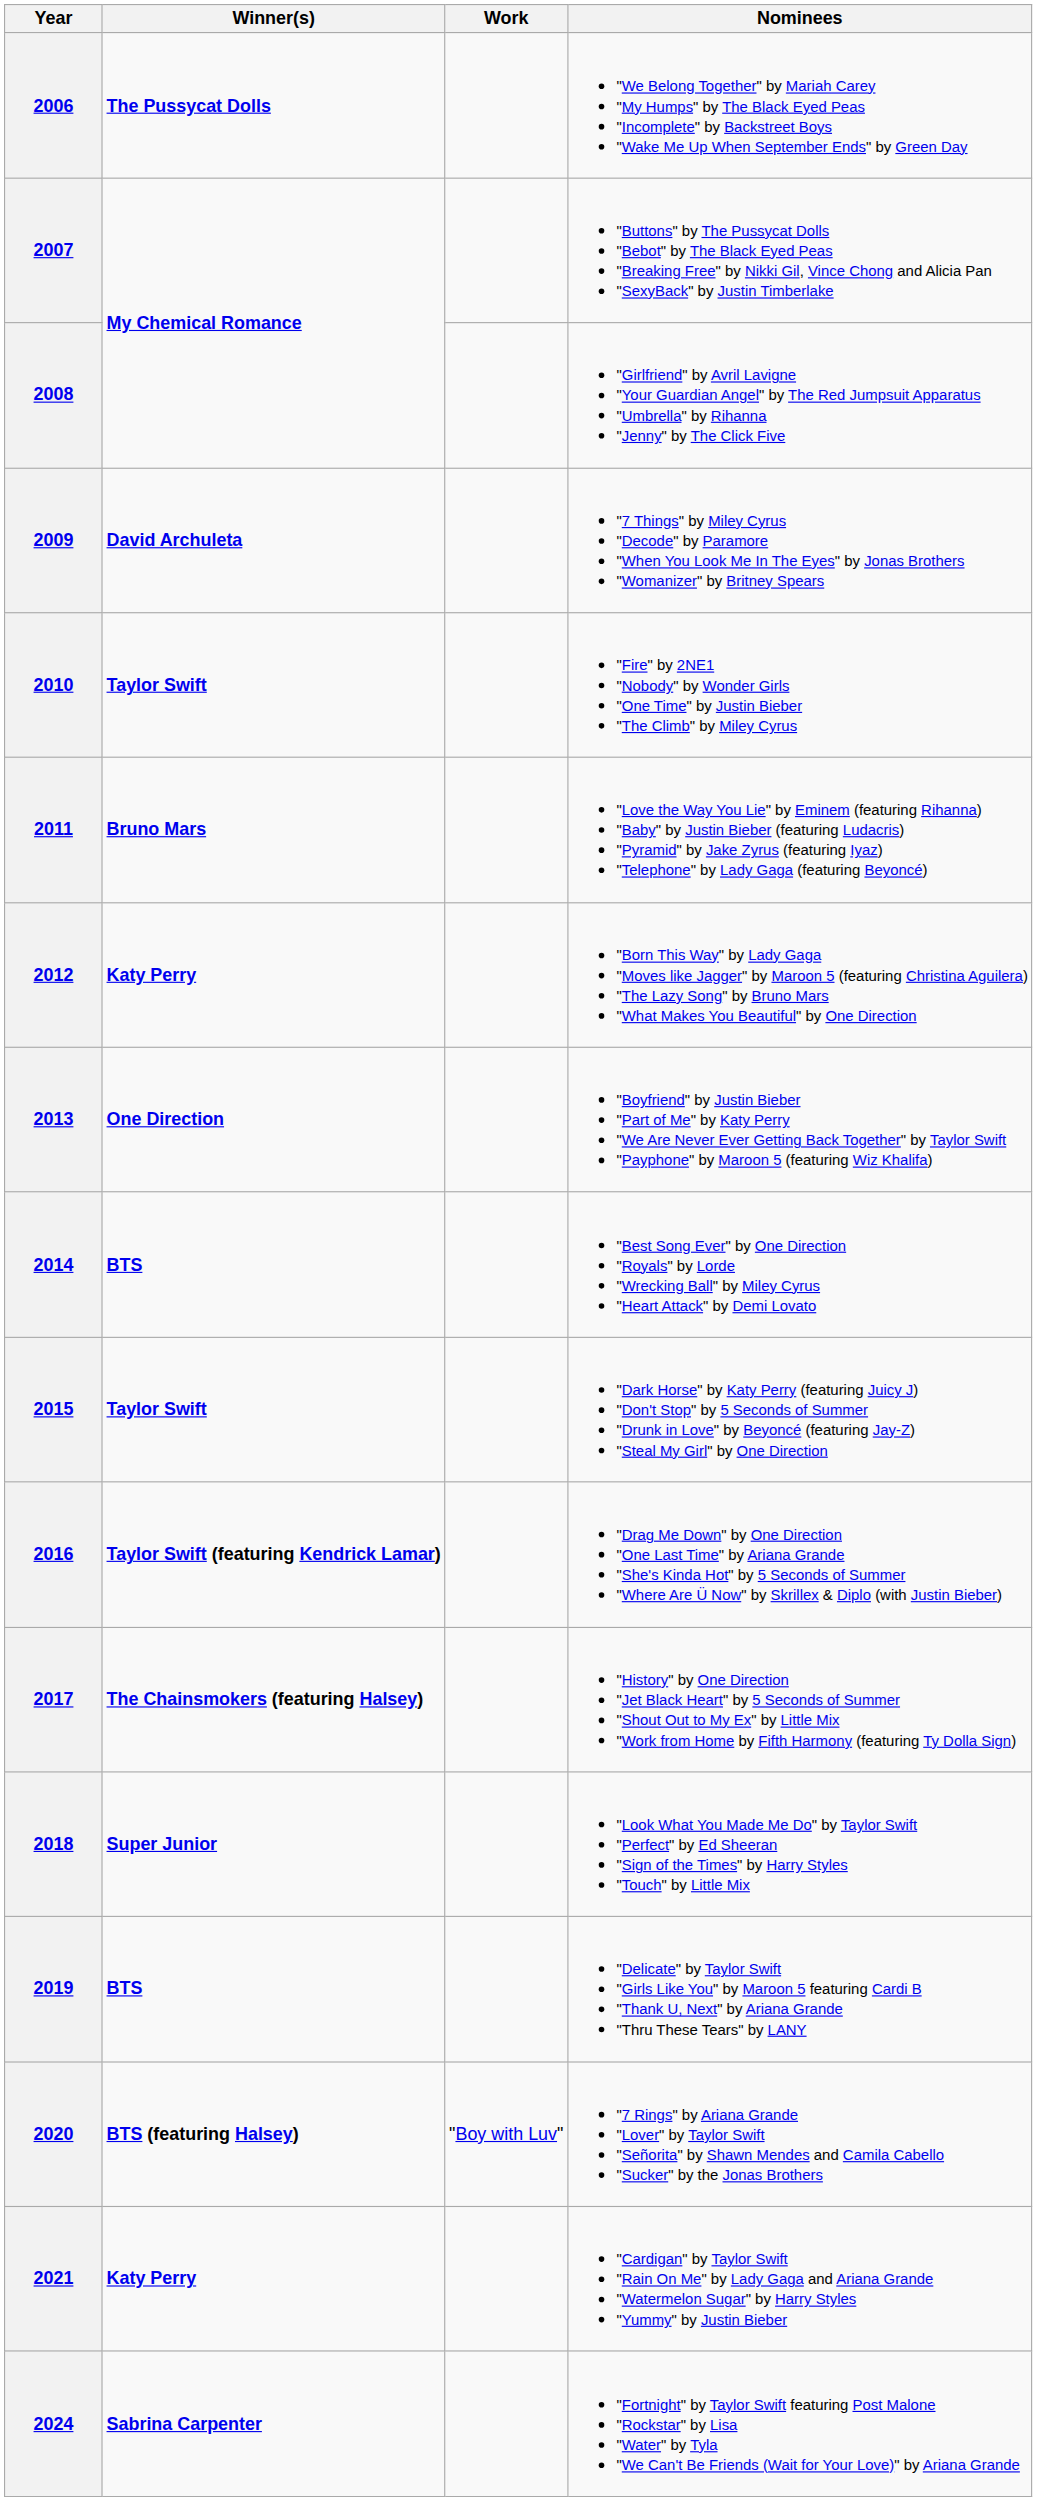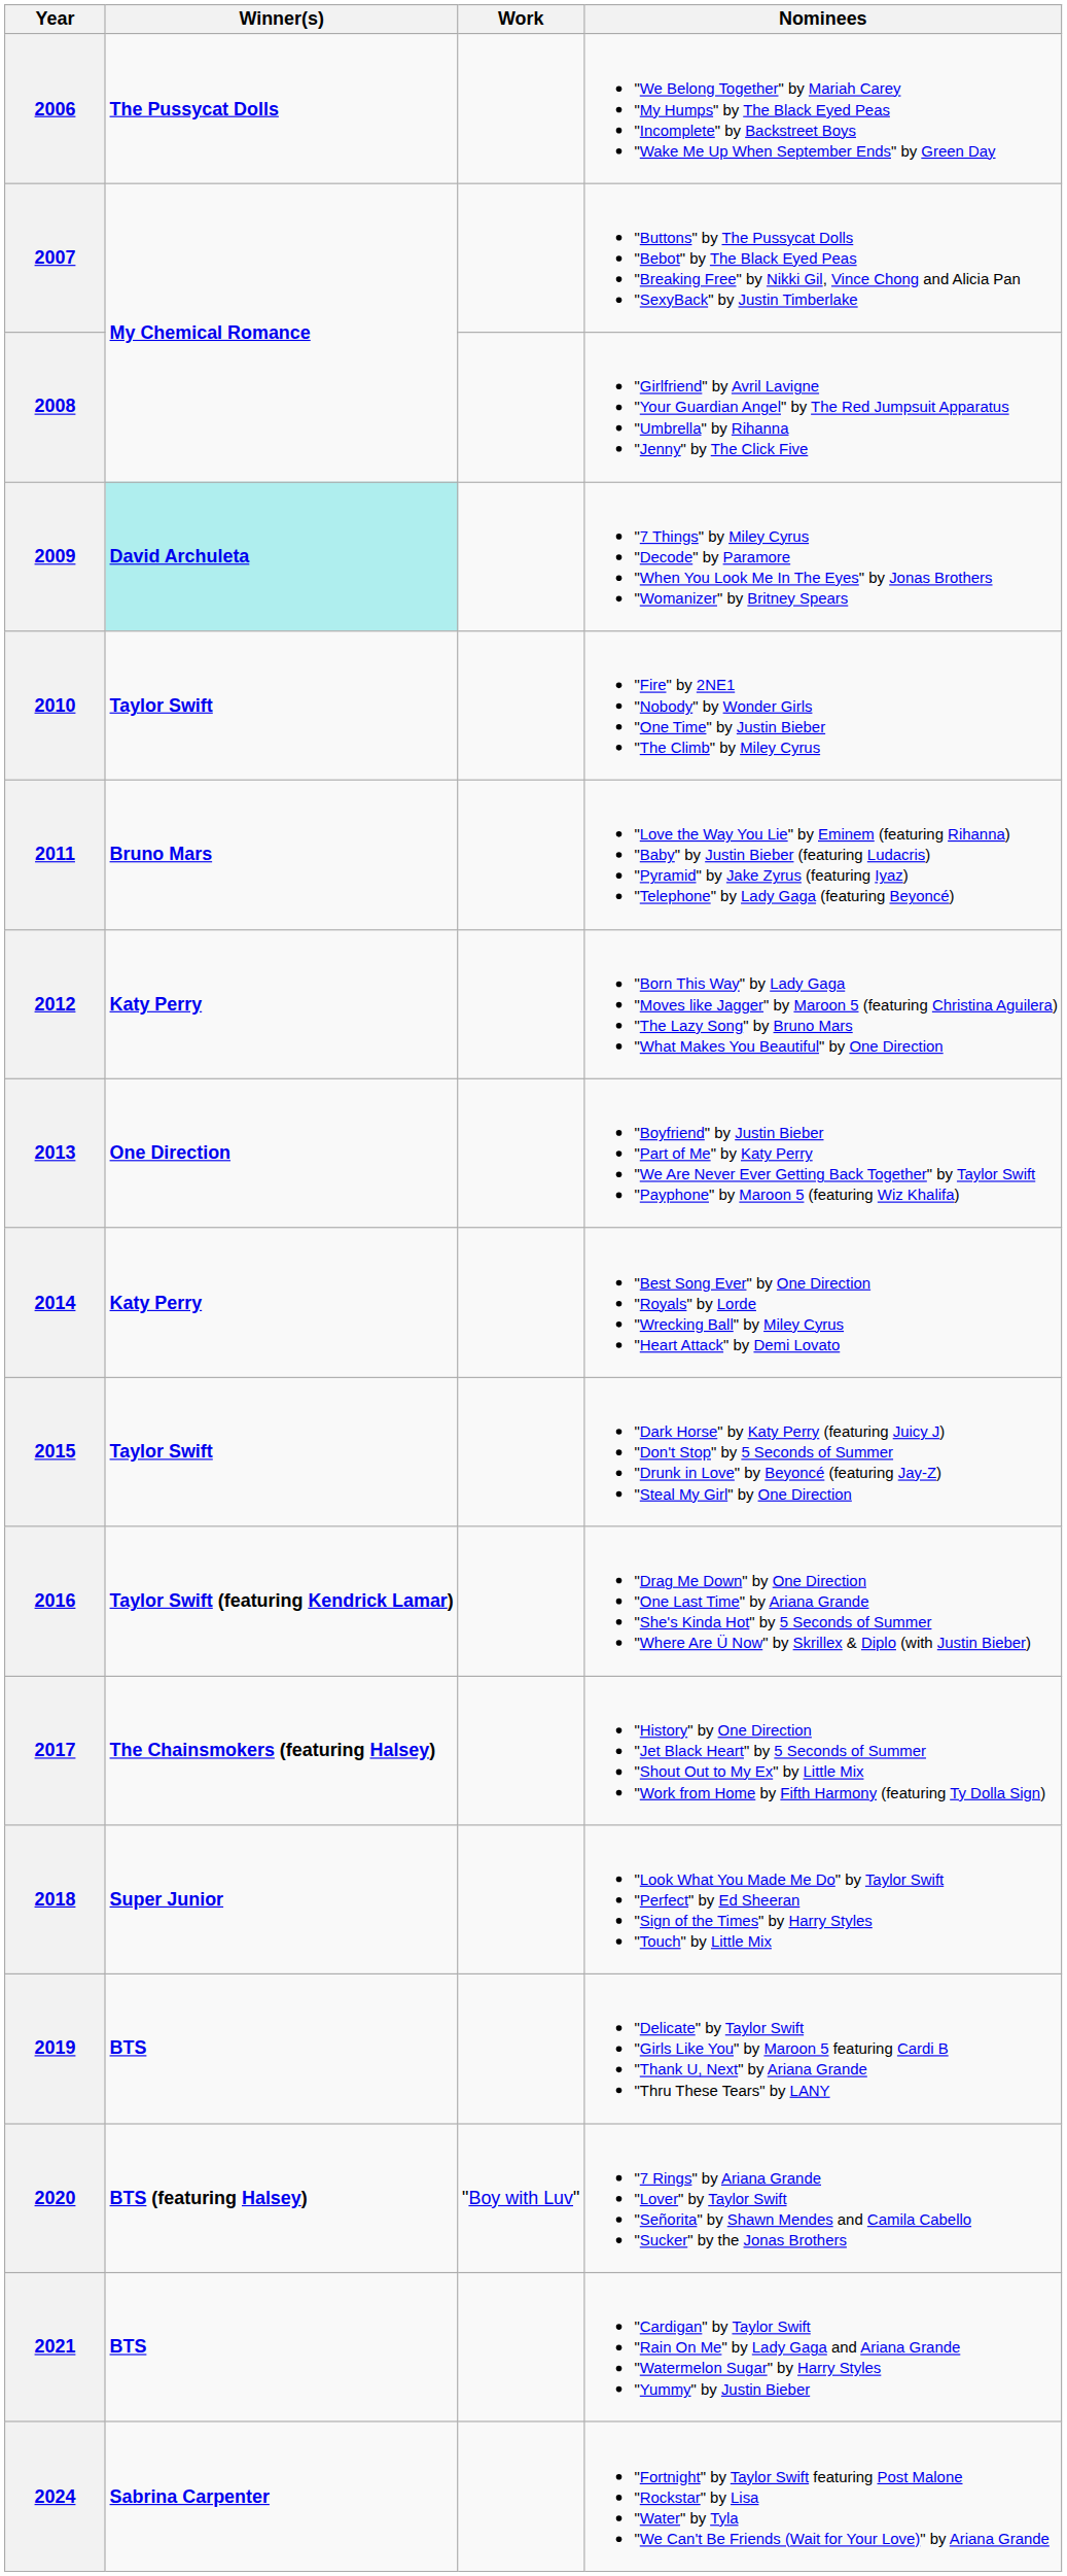 <table class="wikitable sortable">
 <tr>
 <th scope="col" style="width:5em;">Year</th>
 <th scope="col">Winner(s)</th>
 <th scope="col">Work</th>
 <th scope="col" class="unsortable">Nominees</th>
 </tr>
 <tr>
 <th scope="row"><a href='#'>2006</a></th>
 <td> <strong><a href='#'>The Pussycat Dolls</a></strong></td>
 <td></td>
 <td><br><ul><li><small>"<a href='#'>We Belong Together</a>" by <a href='#'>Mariah Carey</a></small></li><li><small>"<a href='#'>My Humps</a>" by <a href='#'>The Black Eyed Peas</a></small></li><li><small>"<a href='#'>Incomplete</a>" by <a href='#'>Backstreet Boys</a></small></li><li><small>"<a href='#'>Wake Me Up When September Ends</a>" by <a href='#'>Green Day</a></small></li></ul></td>
 </tr>
 <tr>
 <th scope="row"><a href='#'>2007</a></th>
 <td rowspan=2> <strong><a href='#'>My Chemical Romance</a></strong></td>
 <td></td>
 <td><br><ul><li><small>"<a href='#'>Buttons</a>" by <a href='#'>The Pussycat Dolls</a></small></li><li><small>"<a href='#'>Bebot</a>" by <a href='#'>The Black Eyed Peas</a></small></li><li><small>"<a href='#'>Breaking Free</a>" by <a href='#'>Nikki Gil</a>, <a href='#'>Vince Chong</a> and Alicia Pan</small></li><li><small>"<a href='#'>SexyBack</a>" by <a href='#'>Justin Timberlake</a></small></li></ul></td>
 </tr>
 <tr>
 <th scope="row"><a href='#'>2008</a></th>
 <td></td>
 <td><br><ul><li><small>"<a href='#'>Girlfriend</a>" by <a href='#'>Avril Lavigne</a></small></li><li><small>"<a href='#'>Your Guardian Angel</a>" by <a href='#'>The Red Jumpsuit Apparatus</a></small></li><li><small>"<a href='#'>Umbrella</a>" by <a href='#'>Rihanna</a></small></li><li><small>"<a href='#'>Jenny</a>" by <a href='#'>The Click Five</a></small></li></ul></td>
 </tr>
 <tr>
 <th scope="row"><a href='#'>2009</a></th>
-<td> <strong><a href='#'>David Archuleta</a></strong></td>
+<td style="background: paleturquoise;"> <strong><a href='#'>David Archuleta</a></strong></td>
 <td></td>
 <td><br><ul><li><small>"<a href='#'>7 Things</a>" by <a href='#'>Miley Cyrus</a></small></li><li><small>"<a href='#'>Decode</a>" by <a href='#'>Paramore</a></small></li><li><small>"<a href='#'>When You Look Me In The Eyes</a>" by <a href='#'>Jonas Brothers</a></small></li><li><small>"<a href='#'>Womanizer</a>" by <a href='#'>Britney Spears</a></small></li></ul></td>
 </tr>
 <tr>
 <th scope="row"><a href='#'>2010</a></th>
 <td> <strong><a href='#'>Taylor Swift</a></strong></td>
 <td></td>
 <td><br><ul><li><small>"<a href='#'>Fire</a>" by <a href='#'>2NE1</a></small></li><li><small>"<a href='#'>Nobody</a>" by <a href='#'>Wonder Girls</a></small></li><li><small>"<a href='#'>One Time</a>" by <a href='#'>Justin Bieber</a></small></li><li><small>"<a href='#'>The Climb</a>" by <a href='#'>Miley Cyrus</a></small></li></ul></td>
 </tr>
 <tr>
 <th scope="row"><a href='#'>2011</a></th>
 <td> <strong><a href='#'>Bruno Mars</a></strong></td>
 <td></td>
 <td><br><ul><li><small>"<a href='#'>Love the Way You Lie</a>" by <a href='#'>Eminem</a> (featuring <a href='#'>Rihanna</a>)</small></li><li><small>"<a href='#'>Baby</a>" by <a href='#'>Justin Bieber</a> (featuring <a href='#'>Ludacris</a>)</small></li><li><small>"<a href='#'>Pyramid</a>" by <a href='#'>Jake Zyrus</a> (featuring <a href='#'>Iyaz</a>)</small></li><li><small>"<a href='#'>Telephone</a>" by <a href='#'>Lady Gaga</a> (featuring <a href='#'>Beyoncé</a>)</small></li></ul></td>
 </tr>
 <tr>
 <th scope="row"><a href='#'>2012</a></th>
 <td> <strong><a href='#'>Katy Perry</a></strong></td>
 <td></td>
 <td><br><ul><li><small>"<a href='#'>Born This Way</a>" by <a href='#'>Lady Gaga</a></small></li><li><small>"<a href='#'>Moves like Jagger</a>" by <a href='#'>Maroon 5</a> (featuring <a href='#'>Christina Aguilera</a>)</small></li><li><small>"<a href='#'>The Lazy Song</a>" by <a href='#'>Bruno Mars</a></small></li><li><small>"<a href='#'>What Makes You Beautiful</a>" by <a href='#'>One Direction</a></small></li></ul></td>
 </tr>
 <tr>
 <th scope="row"><a href='#'>2013</a></th>
 <td> <strong><a href='#'>One Direction</a></strong></td>
 <td></td>
 <td><br><ul><li><small>"<a href='#'>Boyfriend</a>" by <a href='#'>Justin Bieber</a></small></li><li><small>"<a href='#'>Part of Me</a>" by <a href='#'>Katy Perry</a></small></li><li><small>"<a href='#'>We Are Never Ever Getting Back Together</a>" by <a href='#'>Taylor Swift</a></small></li><li><small>"<a href='#'>Payphone</a>" by <a href='#'>Maroon 5</a> (featuring <a href='#'>Wiz Khalifa</a>)</small></li></ul></td>
 </tr>
 <tr>
 <th scope="row"><a href='#'>2014</a></th>
-<td> <strong><a href='#'>BTS</a></strong></td>
+<td> <strong><a href='#'>Katy Perry</a></strong></td>
 <td></td>
 <td><br><ul><li><small>"<a href='#'>Best Song Ever</a>" by <a href='#'>One Direction</a></small></li><li><small>"<a href='#'>Royals</a>" by <a href='#'>Lorde</a></small></li><li><small>"<a href='#'>Wrecking Ball</a>" by <a href='#'>Miley Cyrus</a></small></li><li><small>"<a href='#'>Heart Attack</a>" by <a href='#'>Demi Lovato</a></small></li></ul></td>
 </tr>
 <tr>
 <th scope="row"><a href='#'>2015</a></th>
 <td> <strong><a href='#'>Taylor Swift</a></strong></td>
 <td></td>
 <td><br><ul><li><small>"<a href='#'>Dark Horse</a>" by <a href='#'>Katy Perry</a> (featuring <a href='#'>Juicy J</a>)</small></li><li><small>"<a href='#'>Don't Stop</a>" by <a href='#'>5 Seconds of Summer</a></small></li><li><small>"<a href='#'>Drunk in Love</a>" by <a href='#'>Beyoncé</a> (featuring <a href='#'>Jay-Z</a>)</small></li><li><small>"<a href='#'>Steal My Girl</a>" by <a href='#'>One Direction</a></small></li></ul></td>
 </tr>
 <tr>
 <th scope="row"><a href='#'>2016</a></th>
 <td rowspan="1"> <strong><a href='#'>Taylor Swift</a> (featuring <a href='#'>Kendrick Lamar</a>)</strong></td>
 <td></td>
 <td><br><ul><li><small>"<a href='#'>Drag Me Down</a>" by <a href='#'>One Direction</a></small></li><li><small>"<a href='#'>One Last Time</a>" by <a href='#'>Ariana Grande</a></small></li><li><small>"<a href='#'>She's Kinda Hot</a>" by <a href='#'>5 Seconds of Summer</a></small></li><li><small>"<a href='#'>Where Are Ü Now</a>" by <a href='#'>Skrillex</a> & <a href='#'>Diplo</a> (with <a href='#'>Justin Bieber</a>)</small></li></ul></td>
 </tr>
 <tr>
 <th scope="row"><a href='#'>2017</a></th>
 <td rowspan="1"> <strong><a href='#'>The Chainsmokers</a> (featuring <a href='#'>Halsey</a>)</strong></td>
 <td></td>
 <td><br><ul><li><small>"<a href='#'>History</a>" by <a href='#'>One Direction</a></small></li><li><small>"<a href='#'>Jet Black Heart</a>" by <a href='#'>5 Seconds of Summer</a></small></li><li><small>"<a href='#'>Shout Out to My Ex</a>" by <a href='#'>Little Mix</a></small></li><li><small>"<a href='#'>Work from Home</a> by <a href='#'>Fifth Harmony</a> (featuring <a href='#'>Ty Dolla Sign</a>)</small></li></ul></td>
 </tr>
 <tr>
 <th scope="row"><a href='#'>2018</a></th>
 <td> <strong><a href='#'>Super Junior</a></strong></td>
 <td></td>
 <td><br><ul><li><small>"<a href='#'>Look What You Made Me Do</a>" by <a href='#'>Taylor Swift</a></small></li><li><small>"<a href='#'>Perfect</a>" by <a href='#'>Ed Sheeran</a></small></li><li><small>"<a href='#'>Sign of the Times</a>" by <a href='#'>Harry Styles</a></small></li><li><small>"<a href='#'>Touch</a>" by <a href='#'>Little Mix</a></small></li></ul></td>
 </tr>
 <tr>
 <th scope="row"><a href='#'>2019</a></th>
 <td> <strong><a href='#'>BTS</a></strong></td>
 <td></td>
 <td><br><ul><li><small>"<a href='#'>Delicate</a>" by <a href='#'>Taylor Swift</a></small></li><li><small>"<a href='#'>Girls Like You</a>" by <a href='#'>Maroon 5</a> featuring <a href='#'>Cardi B</a></small></li><li><small>"<a href='#'>Thank U, Next</a>" by <a href='#'>Ariana Grande</a></small></li><li><small>"Thru These Tears" by <a href='#'>LANY</a></small></li></ul></td>
 </tr>
 <tr>
 <th scope="row"><a href='#'>2020</a></th>
 <td> <strong><a href='#'>BTS</a> (featuring <a href='#'>Halsey</a>)</strong></td>
 <td>"<a href='#'>Boy with Luv</a>"</td>
 <td><br><ul><li><small>"<a href='#'>7 Rings</a>" by <a href='#'>Ariana Grande</a></small></li><li><small>"<a href='#'>Lover</a>" by <a href='#'>Taylor Swift</a></small></li><li><small>"<a href='#'>Señorita</a>" by <a href='#'>Shawn Mendes</a> and <a href='#'>Camila Cabello</a></small></li><li><small>"<a href='#'>Sucker</a>" by the <a href='#'>Jonas Brothers</a></small></li></ul></td>
 </tr>
 <tr>
 <th scope="row"><a href='#'>2021</a></th>
-<td> <strong><a href='#'>Katy Perry</a></strong></td>
+<td> <strong><a href='#'>BTS</a></strong></td>
 <td></td>
 <td><br><ul><li><small>"<a href='#'>Cardigan</a>" by <a href='#'>Taylor Swift</a></small></li><li><small>"<a href='#'>Rain On Me</a>" by <a href='#'>Lady Gaga</a> and <a href='#'>Ariana Grande</a></small></li><li><small>"<a href='#'>Watermelon Sugar</a>" by <a href='#'>Harry Styles</a></small></li><li><small>"<a href='#'>Yummy</a>" by <a href='#'>Justin Bieber</a></small></li></ul></td>
 </tr>
 <tr>
 <th scope="row"><a href='#'>2024</a></th>
 <td> <strong><a href='#'>Sabrina Carpenter</a></strong></td>
 <td></td>
 <td><br><ul><li><small>"<a href='#'>Fortnight</a>" by <a href='#'>Taylor Swift</a> featuring <a href='#'>Post Malone</a></small></li><li><small>"<a href='#'>Rockstar</a>" by <a href='#'>Lisa</a></small></li><li><small>"<a href='#'>Water</a>" by <a href='#'>Tyla</a></small></li><li><small>"<a href='#'>We Can't Be Friends (Wait for Your Love)</a>" by <a href='#'>Ariana Grande</a></small></li></ul></td>
 </tr>
 </table>
